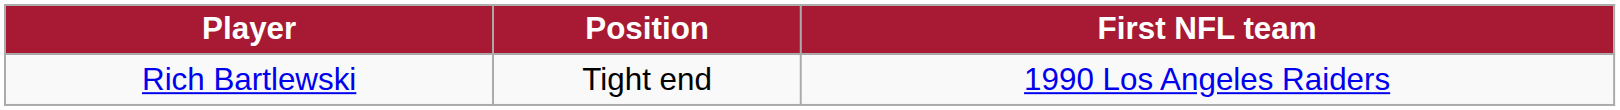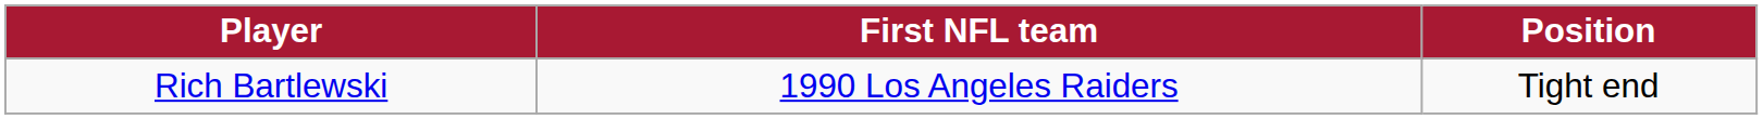 <table class="wikitable" width="65%">
 <tr align="center"  style="background:#A81933;color:#FFFFFF;">
 <td><strong>Player</strong></td>
+<td><strong>First NFL team</strong></td>
 <td><strong>Position</strong></td>
-<td><strong>First NFL team</strong></td>
 </tr>
 <tr align="center" bgcolor="">
 <td><a href='#'>Rich Bartlewski</a></td>
+<td><a href='#'>1990 Los Angeles Raiders</a></td>
 <td>Tight end</td>
-<td><a href='#'>1990 Los Angeles Raiders</a></td>
 </tr>
 </table>
